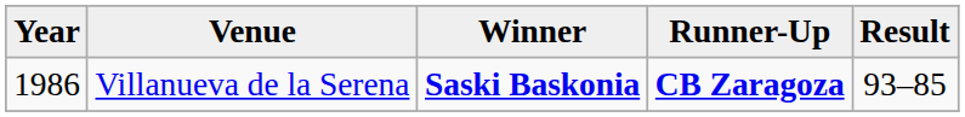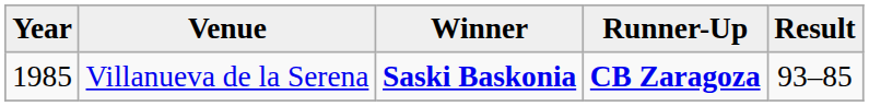 <table class="wikitable">
 <tr>
 <th style="background:#efefef;">Year</th>
 <th style="background:#efefef;">Venue</th>
 <th style="background:#efefef;">Winner</th>
 <th style="background:#efefef;">Runner-Up</th>
 <th style="background:#efefef;">Result</th>
 </tr>
 <tr>
-<td>1986</td>
+<td>1985</td>
 <td><a href='#'>Villanueva de la Serena</a></td>
 <td><strong><a href='#'>Saski Baskonia</a></strong></td>
 <td><strong><a href='#'>CB Zaragoza</a></strong></td>
 <td align="center">93–85</td>
 </tr>
 </table>
